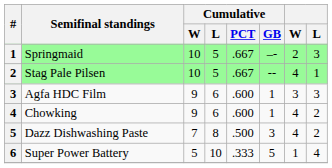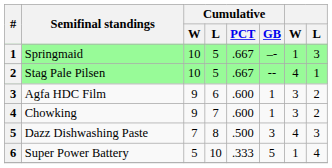 <table class="wikitable" style="text-align:center">
 <tr>
 <th width=15 rowspan=2>#</th>
 <th rowspan=2 width=200>Semifinal standings</th>
 <th colspan=4>Cumulative</th>
 <th colspan=2></th>
 </tr>
 <tr>
 <th width=20>W</th>
 <th width=20>L</th>
 <th width=35><a href='#'>PCT</a></th>
 <th width=25><a href='#'>GB</a></th>
 <th width=20>W</th>
 <th width=20>L</th>
 </tr>
 <tr bgcolor="#98fb98">
 <th>1</th>
 <td align=left>Springmaid</td>
 <td>10</td>
 <td>5</td>
 <td>.667</td>
 <td>–-</td>
-<td>2</td>
+<td>1</td>
 <td>3</td>
 </tr>
 <tr align=center bgcolor="#98fb98">
 <th>2</th>
 <td align=left>Stag Pale Pilsen</td>
 <td>10</td>
 <td>5</td>
 <td>.667</td>
 <td>--</td>
 <td>4</td>
 <td>1</td>
 </tr>
 <tr align=center bgcolor=>
 <th>3</th>
 <td align=left>Agfa HDC Film</td>
 <td>9</td>
 <td>6</td>
 <td>.600</td>
 <td>1</td>
 <td>3</td>
-<td>3</td>
+<td>2</td>
 </tr>
 <tr align=center bgcolor=>
 <th>4</th>
 <td align=left>Chowking</td>
 <td>9</td>
-<td>6</td>
+<td>7</td>
 <td>.600</td>
 <td>1</td>
-<td>4</td>
+<td>3</td>
 <td>2</td>
 </tr>
 <tr align=center bgcolor=>
 <th>5</th>
 <td align=left>Dazz Dishwashing Paste</td>
 <td>7</td>
 <td>8</td>
 <td>.500</td>
 <td>3</td>
 <td>4</td>
-<td>2</td>
+<td>3</td>
 </tr>
 <tr align=center bgcolor=>
 <th>6</th>
 <td align=left>Super Power Battery</td>
 <td>5</td>
 <td>10</td>
 <td>.333</td>
 <td>5</td>
 <td>1</td>
 <td>4</td>
 </tr>
 <tr align=center bgcolor=>
 </tr>
 </table>
